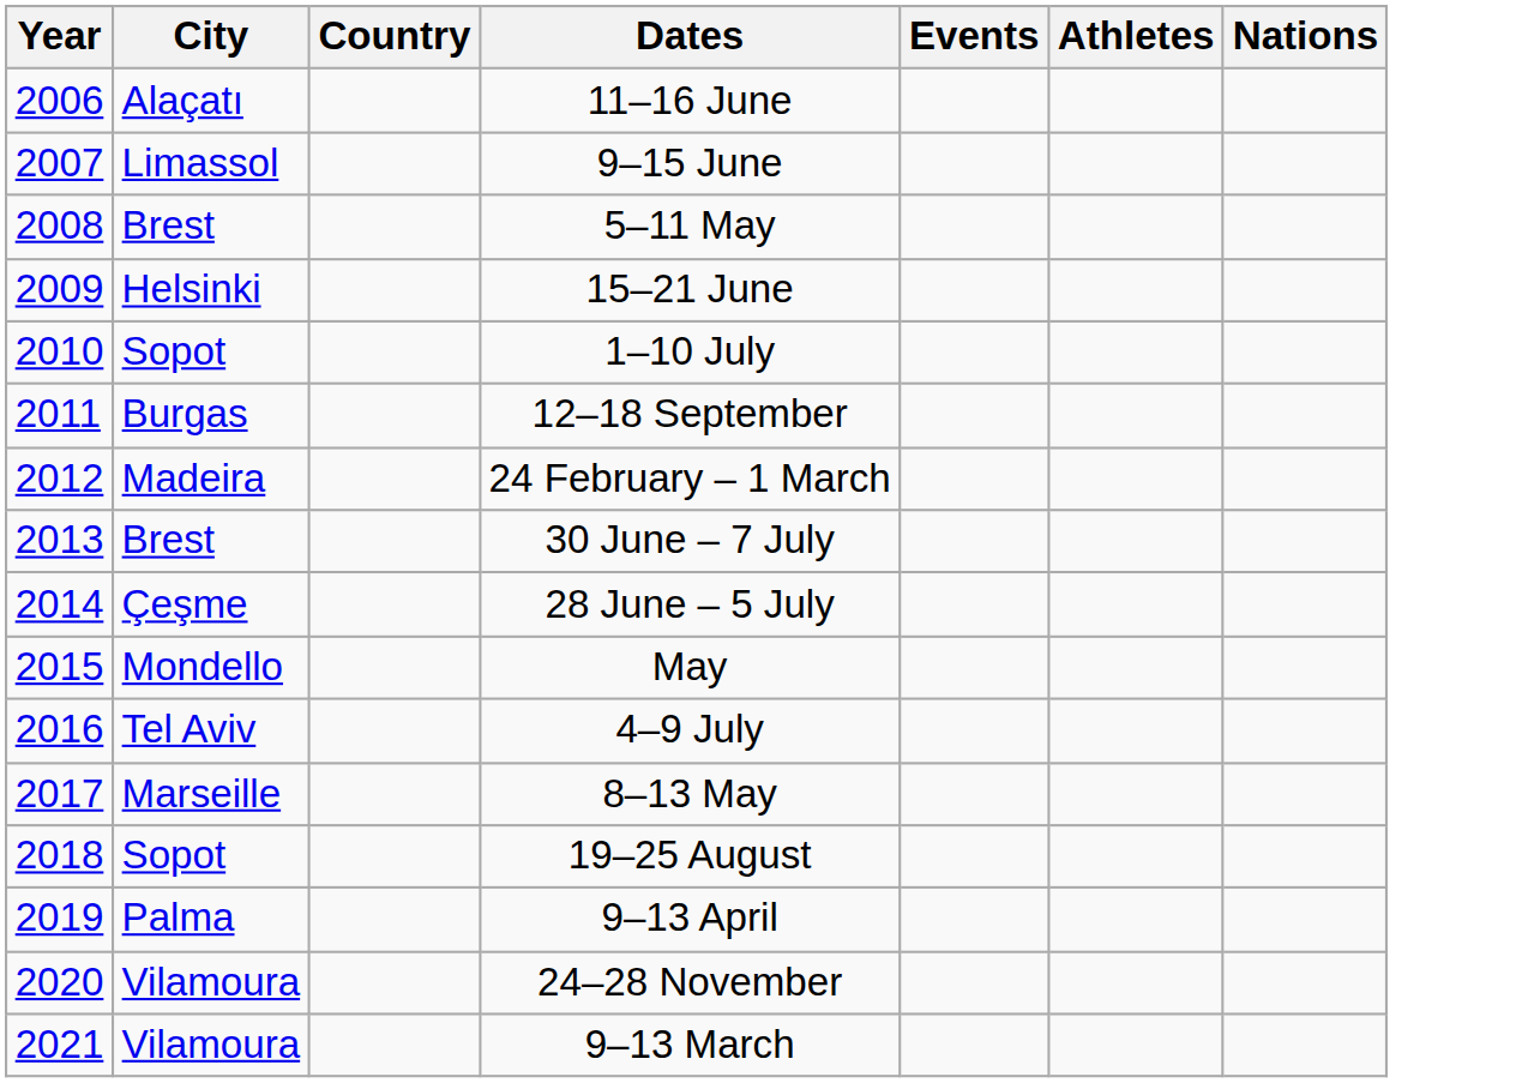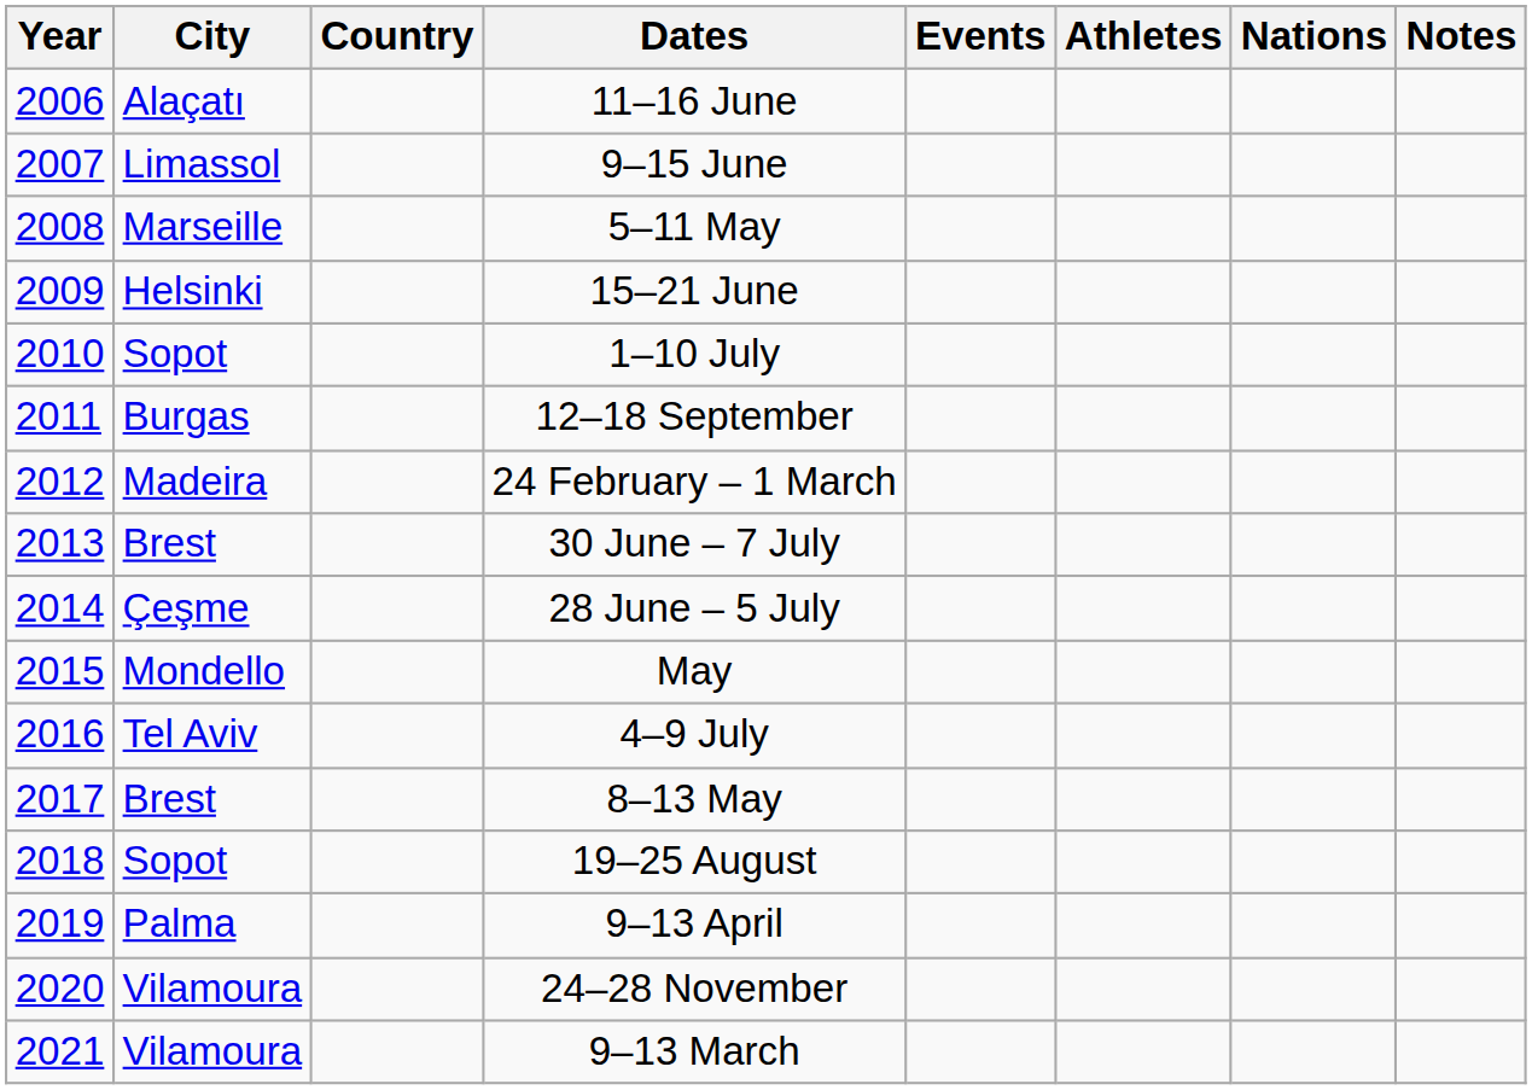 <table class="wikitable">
 <tr>
 <th>Year</th>
 <th>City</th>
 <th>Country</th>
 <th>Dates</th>
 <th>Events</th>
 <th>Athletes</th>
 <th>Nations</th>
+<th>Notes</th>
 </tr>
 <tr>
 <td><a href='#'>2006</a></td>
 <td><a href='#'>Alaçatı</a></td>
 <td></td>
 <td align=center>11–16 June</td>
+<td></td>
 <td></td>
 <td></td>
 <td></td>
 </tr>
 <tr>
 <td><a href='#'>2007</a></td>
 <td><a href='#'>Limassol</a></td>
 <td></td>
 <td align=center>9–15 June</td>
 <td></td>
 <td></td>
 <td></td>
+<td></td>
 </tr>
 <tr>
 <td><a href='#'>2008</a></td>
-<td><a href='#'>Brest</a></td>
+<td><a href='#'>Marseille</a></td>
 <td></td>
 <td align=center>5–11 May</td>
+<td></td>
 <td></td>
 <td></td>
 <td></td>
 </tr>
 <tr>
 <td><a href='#'>2009</a></td>
 <td><a href='#'>Helsinki</a></td>
 <td></td>
 <td align=center>15–21 June</td>
 <td></td>
 <td></td>
 <td></td>
+<td></td>
 </tr>
 <tr>
 <td><a href='#'>2010</a></td>
 <td><a href='#'>Sopot</a></td>
 <td></td>
 <td align=center>1–10 July</td>
+<td></td>
 <td></td>
 <td></td>
 <td></td>
 </tr>
 <tr>
 <td><a href='#'>2011</a></td>
 <td><a href='#'>Burgas</a></td>
 <td></td>
 <td align=center>12–18 September</td>
 <td></td>
 <td></td>
 <td></td>
+<td></td>
 </tr>
 <tr>
 <td><a href='#'>2012</a></td>
 <td><a href='#'>Madeira</a></td>
 <td></td>
 <td align=center>24 February – 1 March</td>
+<td></td>
 <td></td>
 <td></td>
 <td></td>
 </tr>
 <tr>
 <td><a href='#'>2013</a></td>
 <td><a href='#'>Brest</a></td>
 <td></td>
 <td align=center>30 June – 7 July</td>
 <td></td>
 <td></td>
 <td></td>
+<td></td>
 </tr>
 <tr>
 <td><a href='#'>2014</a></td>
 <td><a href='#'>Çeşme</a></td>
 <td></td>
 <td align=center>28 June – 5 July</td>
+<td></td>
 <td></td>
 <td></td>
 <td></td>
 </tr>
 <tr>
 <td><a href='#'>2015</a></td>
 <td><a href='#'>Mondello</a></td>
 <td></td>
 <td align=center>May</td>
 <td></td>
 <td></td>
 <td></td>
+<td></td>
 </tr>
 <tr>
 <td><a href='#'>2016</a></td>
 <td><a href='#'>Tel Aviv</a></td>
 <td></td>
 <td align=center>4–9 July</td>
 <td></td>
 <td></td>
 <td></td>
+<td></td>
 </tr>
 <tr>
 <td><a href='#'>2017</a></td>
-<td><a href='#'>Marseille</a></td>
+<td><a href='#'>Brest</a></td>
 <td></td>
 <td align=center>8–13 May</td>
+<td></td>
 <td></td>
 <td></td>
 <td></td>
 </tr>
 <tr>
 <td><a href='#'>2018</a></td>
 <td><a href='#'>Sopot</a></td>
 <td></td>
 <td align=center>19–25 August</td>
 <td></td>
 <td></td>
 <td></td>
+<td></td>
 </tr>
 <tr>
 <td><a href='#'>2019</a></td>
 <td><a href='#'>Palma</a></td>
 <td></td>
 <td align=center>9–13 April</td>
+<td></td>
 <td></td>
 <td></td>
 <td></td>
 </tr>
 <tr>
 <td><a href='#'>2020</a></td>
 <td><a href='#'>Vilamoura</a></td>
 <td></td>
 <td align=center>24–28 November</td>
 <td></td>
 <td></td>
 <td></td>
+<td></td>
 </tr>
 <tr>
 <td><a href='#'>2021</a></td>
 <td><a href='#'>Vilamoura</a></td>
 <td></td>
 <td align=center>9–13 March</td>
 <td></td>
 <td></td>
 <td></td>
+<td></td>
 </tr>
 </table>
